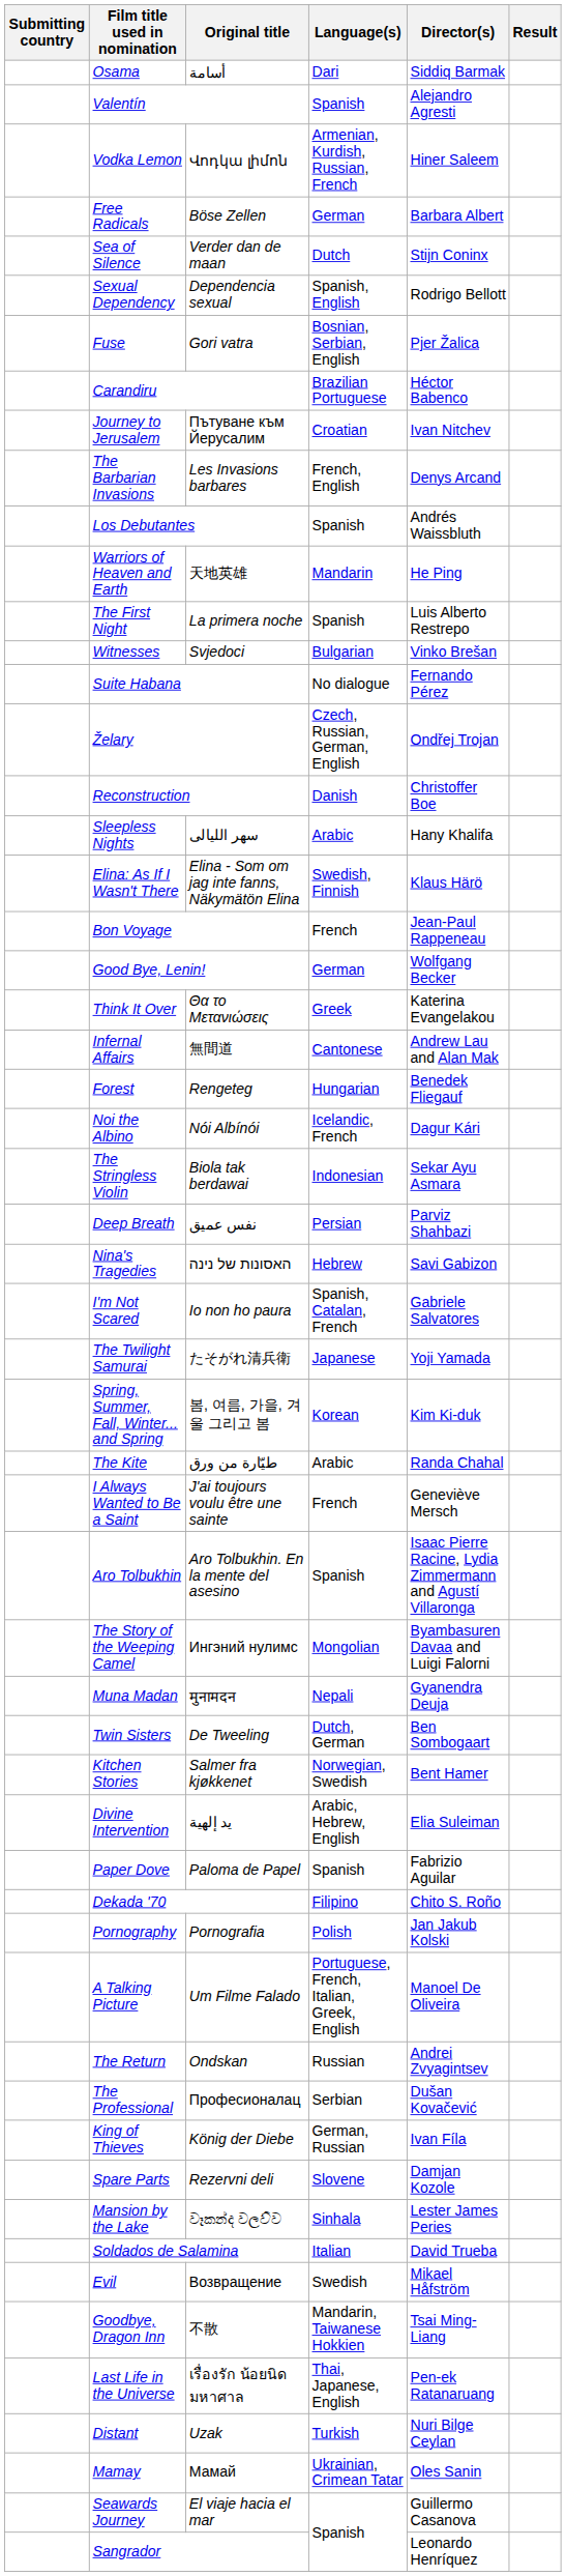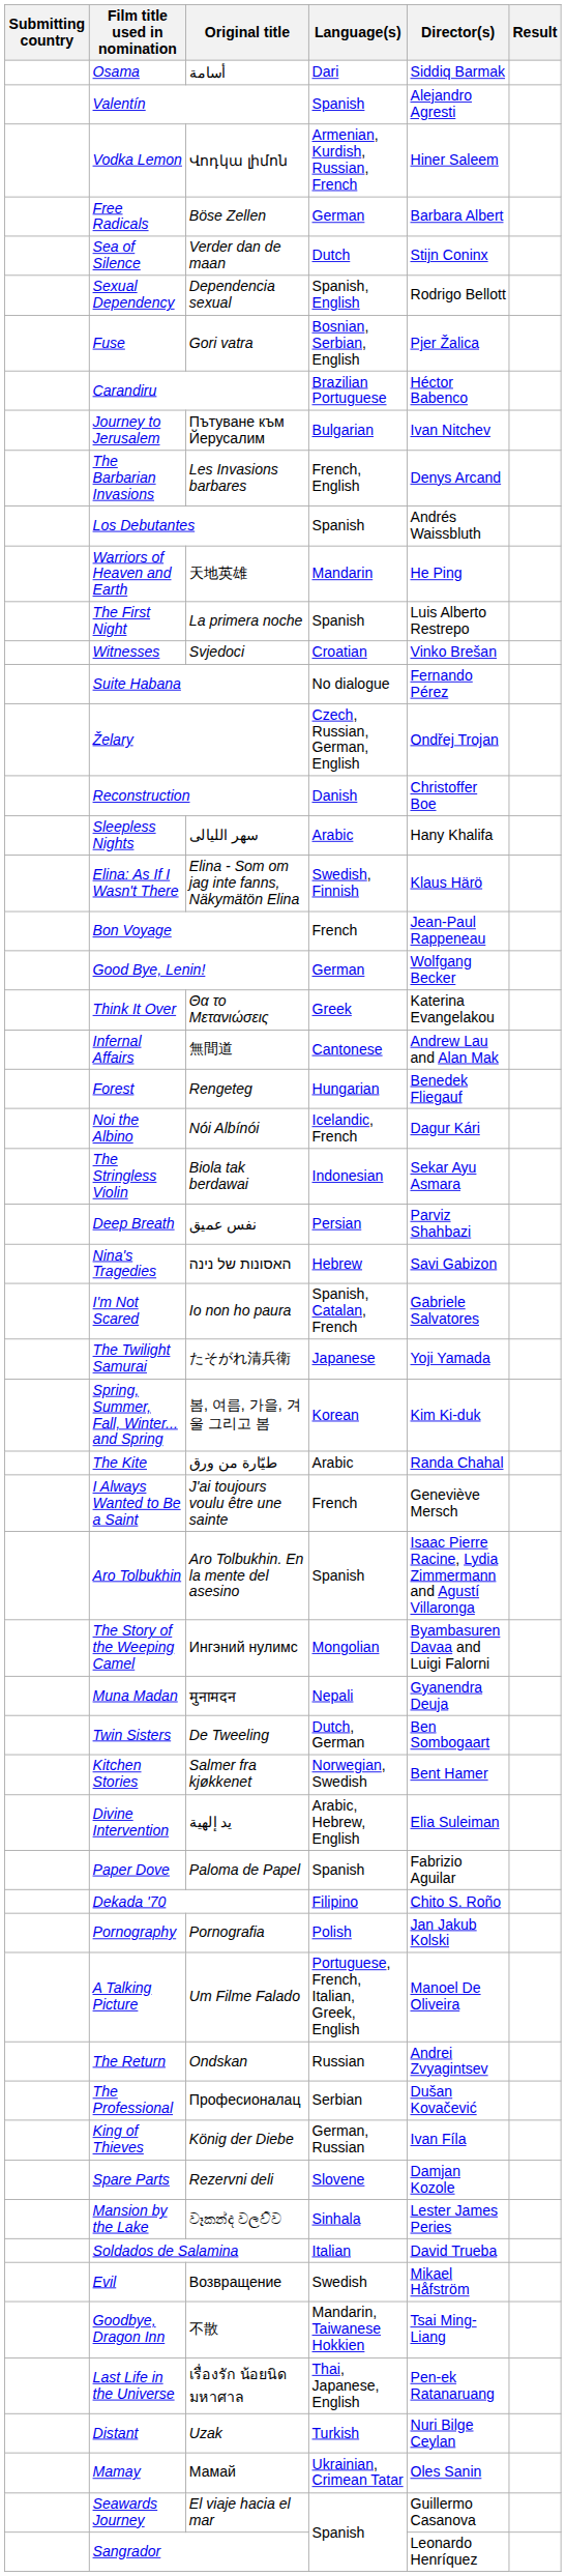 <table class="wikitable sortable" width="98%" style="background:#ffffff;">
 <tr>
 <th>Submitting country</th>
 <th>Film title used in nomination</th>
 <th>Original title</th>
 <th>Language(s)</th>
 <th>Director(s)</th>
 <th>Result</th>
 </tr>
 <tr>
 <td></td>
 <td><em><a href='#'>Osama</a></em></td>
 <td>أسامة</td>
 <td><a href='#'>Dari</a></td>
 <td><a href='#'>Siddiq Barmak</a></td>
 <td></td>
 </tr>
 <tr>
 <td></td>
 <td colspan="2"><em><a href='#'>Valentín</a></em></td>
 <td><a href='#'>Spanish</a></td>
 <td><a href='#'>Alejandro Agresti</a></td>
 <td></td>
 </tr>
 <tr>
 <td></td>
 <td><em><a href='#'>Vodka Lemon</a></em></td>
 <td>Վոդկա լիմոն</td>
 <td><a href='#'>Armenian</a>, <a href='#'>Kurdish</a>, <a href='#'>Russian</a>, <a href='#'>French</a></td>
 <td><a href='#'>Hiner Saleem</a></td>
 <td></td>
 </tr>
 <tr>
 <td></td>
 <td><em><a href='#'>Free Radicals</a></em></td>
 <td><em>Böse Zellen</em></td>
 <td><a href='#'>German</a></td>
 <td><a href='#'>Barbara Albert</a></td>
 <td></td>
 </tr>
 <tr>
 <td></td>
 <td><em><a href='#'>Sea of Silence</a></em></td>
 <td><em>Verder dan de maan</em></td>
 <td><a href='#'>Dutch</a></td>
 <td><a href='#'>Stijn Coninx</a></td>
 <td></td>
 </tr>
 <tr>
 <td></td>
 <td><em><a href='#'>Sexual Dependency</a></em></td>
 <td><em>Dependencia sexual</em></td>
 <td>Spanish, <a href='#'>English</a></td>
 <td>Rodrigo Bellott</td>
 <td></td>
 </tr>
 <tr>
 <td></td>
 <td><em><a href='#'>Fuse</a></em></td>
 <td><em>Gori vatra</em></td>
 <td><a href='#'>Bosnian</a>, <a href='#'>Serbian</a>, English</td>
 <td><a href='#'>Pjer Žalica</a></td>
 <td></td>
 </tr>
 <tr>
 <td></td>
 <td colspan="2"><em><a href='#'>Carandiru</a></em></td>
 <td><a href='#'>Brazilian Portuguese</a></td>
 <td><a href='#'>Héctor Babenco</a></td>
 <td></td>
 </tr>
 <tr>
 <td></td>
 <td><em><a href='#'>Journey to Jerusalem</a></em></td>
 <td>Пътуване към Йерусалим</td>
-<td><a href='#'>Croatian</a></td>
+<td><a href='#'>Bulgarian</a></td>
 <td><a href='#'>Ivan Nitchev</a></td>
 <td></td>
 </tr>
 <tr>
 <td></td>
 <td><em><a href='#'>The Barbarian Invasions</a></em></td>
 <td><em>Les Invasions barbares</em></td>
 <td>French, English</td>
 <td><a href='#'>Denys Arcand</a></td>
 <td></td>
 </tr>
 <tr>
 <td></td>
 <td colspan="2"><em><a href='#'>Los Debutantes</a></em></td>
 <td>Spanish</td>
 <td>Andrés Waissbluth</td>
 <td></td>
 </tr>
 <tr>
 <td></td>
 <td><em><a href='#'>Warriors of Heaven and Earth</a></em></td>
 <td>天地英雄</td>
 <td><a href='#'>Mandarin</a></td>
 <td><a href='#'>He Ping</a></td>
 <td></td>
 </tr>
 <tr>
 <td></td>
 <td><em><a href='#'>The First Night</a></em></td>
 <td><em>La primera noche</em></td>
 <td>Spanish</td>
 <td>Luis Alberto Restrepo</td>
 <td></td>
 </tr>
 <tr>
 <td></td>
 <td><em><a href='#'>Witnesses</a></em></td>
 <td><em>Svjedoci</em></td>
-<td><a href='#'>Bulgarian</a></td>
+<td><a href='#'>Croatian</a></td>
 <td><a href='#'>Vinko Brešan</a></td>
 <td></td>
 </tr>
 <tr>
 <td></td>
 <td colspan="2"><em><a href='#'>Suite Habana</a></em></td>
 <td>No dialogue</td>
 <td><a href='#'>Fernando Pérez</a></td>
 <td></td>
 </tr>
 <tr>
 <td></td>
 <td colspan="2"><em><a href='#'>Želary</a></em></td>
 <td><a href='#'>Czech</a>, Russian, German, English</td>
 <td><a href='#'>Ondřej Trojan</a></td>
 <td></td>
 </tr>
 <tr>
 <td></td>
 <td colspan="2"><em><a href='#'>Reconstruction</a></em></td>
 <td><a href='#'>Danish</a></td>
 <td><a href='#'>Christoffer Boe</a></td>
 <td></td>
 </tr>
 <tr>
 <td></td>
 <td><em><a href='#'>Sleepless Nights</a></em></td>
 <td>سهر الليالى</td>
 <td><a href='#'>Arabic</a></td>
 <td>Hany Khalifa</td>
 <td></td>
 </tr>
 <tr>
 <td></td>
 <td><em><a href='#'>Elina: As If I Wasn't There</a></em></td>
 <td><em>Elina - Som om jag inte fanns, <br>Näkymätön Elina</em></td>
 <td><a href='#'>Swedish</a>, <a href='#'>Finnish</a></td>
 <td><a href='#'>Klaus Härö</a></td>
 <td></td>
 </tr>
 <tr>
 <td></td>
 <td colspan="2"><em><a href='#'>Bon Voyage</a></em></td>
 <td>French</td>
 <td><a href='#'>Jean-Paul Rappeneau</a></td>
 <td></td>
 </tr>
 <tr>
 <td></td>
 <td colspan="2"><em><a href='#'>Good Bye, Lenin!</a></em></td>
 <td><a href='#'>German</a></td>
 <td><a href='#'>Wolfgang Becker</a></td>
 <td></td>
 </tr>
 <tr>
 <td></td>
 <td><em><a href='#'>Think It Over</a></em></td>
 <td><em>Θα το Μετανιώσεις</em></td>
 <td><a href='#'>Greek</a></td>
 <td>Katerina Evangelakou</td>
 <td></td>
 </tr>
 <tr>
 <td></td>
 <td><em><a href='#'>Infernal Affairs</a></em></td>
 <td>無間道</td>
 <td><a href='#'>Cantonese</a></td>
 <td><a href='#'>Andrew Lau</a> and <a href='#'>Alan Mak</a></td>
 <td></td>
 </tr>
 <tr>
 <td></td>
 <td><em><a href='#'>Forest</a></em></td>
 <td><em>Rengeteg</em></td>
 <td><a href='#'>Hungarian</a></td>
 <td><a href='#'>Benedek Fliegauf</a></td>
 <td></td>
 </tr>
 <tr>
 <td></td>
 <td><em><a href='#'>Noi the Albino</a></em></td>
 <td><em>Nói Albínói</em></td>
 <td><a href='#'>Icelandic</a>, French</td>
 <td><a href='#'>Dagur Kári</a></td>
 <td></td>
 </tr>
 <tr>
 <td></td>
 <td><em><a href='#'>The Stringless Violin</a></em></td>
 <td><em>Biola tak berdawai</em></td>
 <td><a href='#'>Indonesian</a></td>
 <td><a href='#'>Sekar Ayu Asmara</a></td>
 <td></td>
 </tr>
 <tr>
 <td></td>
 <td><em><a href='#'>Deep Breath</a></em></td>
 <td>نفس عمیق</td>
 <td><a href='#'>Persian</a></td>
 <td><a href='#'>Parviz Shahbazi</a></td>
 <td></td>
 </tr>
 <tr>
 <td></td>
 <td><em><a href='#'>Nina's Tragedies</a></em></td>
 <td>האסונות של נינה</td>
 <td><a href='#'>Hebrew</a></td>
 <td><a href='#'>Savi Gabizon</a></td>
 <td></td>
 </tr>
 <tr>
 <td></td>
 <td><em><a href='#'>I'm Not Scared</a></em></td>
 <td><em>Io non ho paura</em></td>
 <td>Spanish, <a href='#'>Catalan</a>, French</td>
 <td><a href='#'>Gabriele Salvatores</a></td>
 <td></td>
 </tr>
 <tr>
 <td></td>
 <td><em><a href='#'>The Twilight Samurai</a></em></td>
 <td>たそがれ清兵衛</td>
 <td><a href='#'>Japanese</a></td>
 <td><a href='#'>Yoji Yamada</a></td>
 <td></td>
 </tr>
 <tr>
 <td></td>
 <td><em><a href='#'>Spring, Summer, Fall, Winter... and Spring</a></em></td>
 <td>봄, 여름, 가을, 겨울 그리고 봄</td>
 <td><a href='#'>Korean</a></td>
 <td><a href='#'>Kim Ki-duk</a></td>
 <td></td>
 </tr>
 <tr>
 <td></td>
 <td><em><a href='#'>The Kite</a></em></td>
 <td>طيّارة من ورق</td>
 <td>Arabic</td>
 <td><a href='#'>Randa Chahal</a></td>
 <td></td>
 </tr>
 <tr>
 <td></td>
 <td><em><a href='#'>I Always Wanted to Be a Saint</a></em></td>
 <td><em>J'ai toujours voulu être une sainte</em></td>
 <td>French</td>
 <td>Geneviève Mersch</td>
 <td></td>
 </tr>
 <tr>
 <td></td>
 <td><em><a href='#'>Aro Tolbukhin</a></em></td>
 <td><em>Aro Tolbukhin. En la mente del asesino</em></td>
 <td>Spanish</td>
 <td><a href='#'>Isaac Pierre Racine</a>, <a href='#'>Lydia Zimmermann</a> <br> and <a href='#'>Agustí Villaronga</a></td>
 <td></td>
 </tr>
 <tr>
 <td></td>
 <td><em><a href='#'>The Story of the Weeping Camel</a></em></td>
 <td>Ингэний нулимс</td>
 <td><a href='#'>Mongolian</a></td>
 <td><a href='#'>Byambasuren Davaa</a> and Luigi Falorni</td>
 <td></td>
 </tr>
 <tr>
 <td></td>
 <td><em><a href='#'>Muna Madan</a></em></td>
 <td>मुनामदन</td>
 <td><a href='#'>Nepali</a></td>
 <td><a href='#'>Gyanendra Deuja</a></td>
 <td></td>
 </tr>
 <tr>
 <td></td>
 <td><em><a href='#'>Twin Sisters</a></em></td>
 <td><em>De Tweeling</em></td>
 <td><a href='#'>Dutch</a>, German</td>
 <td><a href='#'>Ben Sombogaart</a></td>
 <td></td>
 </tr>
 <tr>
 <td></td>
 <td><em><a href='#'>Kitchen Stories</a></em></td>
 <td><em>Salmer fra kjøkkenet</em></td>
 <td><a href='#'>Norwegian</a>, Swedish</td>
 <td><a href='#'>Bent Hamer</a></td>
 <td></td>
 </tr>
 <tr>
 <td></td>
 <td><em><a href='#'>Divine Intervention</a></em></td>
 <td>يد إلهية</td>
 <td>Arabic, Hebrew, English</td>
 <td><a href='#'>Elia Suleiman</a></td>
 <td></td>
 </tr>
 <tr>
 <td></td>
 <td><em><a href='#'>Paper Dove</a></em></td>
 <td><em>Paloma de Papel</em></td>
 <td>Spanish</td>
 <td>Fabrizio Aguilar</td>
 <td></td>
 </tr>
 <tr>
 <td></td>
 <td colspan="2"><em><a href='#'>Dekada '70</a></em></td>
 <td><a href='#'>Filipino</a></td>
 <td><a href='#'>Chito S. Roño</a></td>
 <td></td>
 </tr>
 <tr>
 <td></td>
 <td><em><a href='#'>Pornography</a></em></td>
 <td><em>Pornografia</em></td>
 <td><a href='#'>Polish</a></td>
 <td><a href='#'>Jan Jakub Kolski</a></td>
 <td></td>
 </tr>
 <tr>
 <td></td>
 <td><em><a href='#'>A Talking Picture</a></em></td>
 <td><em>Um Filme Falado</em></td>
 <td><a href='#'>Portuguese</a>, French, Italian, <br>Greek, English</td>
 <td><a href='#'>Manoel De Oliveira</a></td>
 <td></td>
 </tr>
 <tr>
 <td></td>
 <td><em><a href='#'>The Return</a></em></td>
 <td><em>Ondskan</em></td>
 <td>Russian</td>
 <td><a href='#'>Andrei Zvyagintsev</a></td>
 <td></td>
 </tr>
 <tr>
 <td></td>
 <td><em><a href='#'>The Professional</a></em></td>
 <td>Професионалац</td>
 <td>Serbian</td>
 <td><a href='#'>Dušan Kovačević</a></td>
 <td></td>
 </tr>
 <tr>
 <td></td>
 <td><em><a href='#'>King of Thieves</a></em></td>
 <td><em>König der Diebe</em></td>
 <td>German, Russian</td>
 <td><a href='#'>Ivan Fíla</a></td>
 <td></td>
 </tr>
 <tr>
 <td></td>
 <td><em><a href='#'>Spare Parts</a></em></td>
 <td><em>Rezervni deli</em></td>
 <td><a href='#'>Slovene</a></td>
 <td><a href='#'>Damjan Kozole</a></td>
 <td></td>
 </tr>
 <tr>
 <td></td>
 <td><em><a href='#'>Mansion by the Lake</a></em></td>
 <td>වෑකන්ද වලව්ව</td>
 <td><a href='#'>Sinhala</a></td>
 <td><a href='#'>Lester James Peries</a></td>
 <td></td>
 </tr>
 <tr>
 <td></td>
 <td colspan="2"><em><a href='#'>Soldados de Salamina</a></em></td>
 <td><a href='#'>Italian</a></td>
 <td><a href='#'>David Trueba</a></td>
 <td></td>
 </tr>
 <tr>
 <td></td>
 <td><em><a href='#'>Evil</a></em></td>
 <td>Возвращение</td>
 <td>Swedish</td>
 <td><a href='#'>Mikael Håfström</a></td>
 <td></td>
 </tr>
 <tr>
 <td></td>
 <td><em><a href='#'>Goodbye, Dragon Inn</a></em></td>
 <td>不散</td>
 <td>Mandarin, <a href='#'>Taiwanese Hokkien</a></td>
 <td><a href='#'>Tsai Ming-Liang</a></td>
 <td></td>
 </tr>
 <tr>
 <td></td>
 <td><em><a href='#'>Last Life in the Universe</a></em></td>
 <td>เรื่องรัก น้อยนิด มหาศาล</td>
 <td><a href='#'>Thai</a>, Japanese, English</td>
 <td><a href='#'>Pen-ek Ratanaruang</a></td>
 <td></td>
 </tr>
 <tr>
 <td></td>
 <td><em><a href='#'>Distant</a></em></td>
 <td><em>Uzak</em></td>
 <td><a href='#'>Turkish</a></td>
 <td><a href='#'>Nuri Bilge Ceylan</a></td>
 <td></td>
 </tr>
 <tr>
 <td></td>
 <td><em><a href='#'>Mamay</a></em></td>
 <td>Мамай</td>
 <td><a href='#'>Ukrainian</a>, <a href='#'>Crimean Tatar</a></td>
 <td><a href='#'>Oles Sanin</a></td>
 <td></td>
 </tr>
 <tr>
 <td></td>
 <td><em><a href='#'>Seawards Journey</a></em></td>
 <td><em>El viaje hacia el mar</em></td>
 <td rowspan="2">Spanish</td>
 <td>Guillermo Casanova</td>
 <td></td>
 </tr>
 <tr>
 <td></td>
 <td colspan="2"><em><a href='#'>Sangrador</a></em></td>
 <td>Leonardo Henríquez</td>
 <td></td>
 </tr>
 </table>
